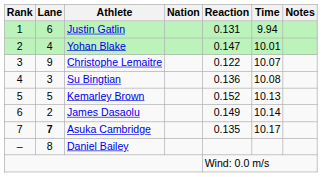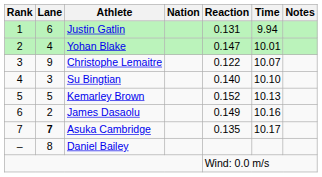 <table class="wikitable sortable" style="text-align:center">
 <tr>
 <th>Rank</th>
 <th>Lane</th>
 <th>Athlete</th>
 <th>Nation</th>
 <th>Reaction</th>
 <th>Time</th>
 <th>Notes</th>
 </tr>
 <tr style="background:#bbf3bb;">
 <td>1</td>
 <td>6</td>
 <td align=left><a href='#'>Justin Gatlin</a></td>
 <td align=left></td>
 <td>0.131</td>
 <td>9.94</td>
 <td></td>
 </tr>
 <tr style="background:#bbf3bb;">
 <td>2</td>
 <td>4</td>
 <td align=left><a href='#'>Yohan Blake</a></td>
 <td align=left></td>
 <td>0.147</td>
 <td>10.01</td>
 <td></td>
 </tr>
 <tr style=>
 <td>3</td>
 <td>9</td>
 <td align=left><a href='#'>Christophe Lemaitre</a></td>
 <td align=left></td>
 <td>0.122</td>
 <td>10.07</td>
 <td></td>
 </tr>
 <tr style=>
 <td>4</td>
 <td>3</td>
 <td align=left><a href='#'>Su Bingtian</a></td>
 <td align=left></td>
-<td>0.136</td>
-<td>10.08</td>
+<td>0.140</td>
+<td>10.10</td>
 <td></td>
 </tr>
 <tr style=>
 <td>5</td>
 <td>5</td>
 <td align=left><a href='#'>Kemarley Brown</a></td>
 <td align=left></td>
 <td>0.152</td>
 <td>10.13</td>
 <td></td>
 </tr>
 <tr style=>
 <td>6</td>
 <td>2</td>
 <td align=left><a href='#'>James Dasaolu</a></td>
 <td align=left></td>
 <td>0.149</td>
-<td>10.14</td>
+<td>10.16</td>
 <td></td>
 </tr>
 <tr style=>
 <td>7</td>
 <td><strong>7</strong></td>
 <td align=left><a href='#'>Asuka Cambridge</a></td>
 <td align=left></td>
 <td>0.135</td>
 <td>10.17</td>
 <td></td>
 </tr>
 <tr style=>
 <td>–</td>
 <td>8</td>
 <td align=left><a href='#'>Daniel Bailey</a></td>
 <td align=left></td>
 <td></td>
 <td></td>
 <td></td>
 </tr>
 <tr class="sortbottom">
 <td colspan=4></td>
 <td colspan="3" style="text-align:left;">Wind: 0.0 m/s</td>
 </tr>
 </table>
